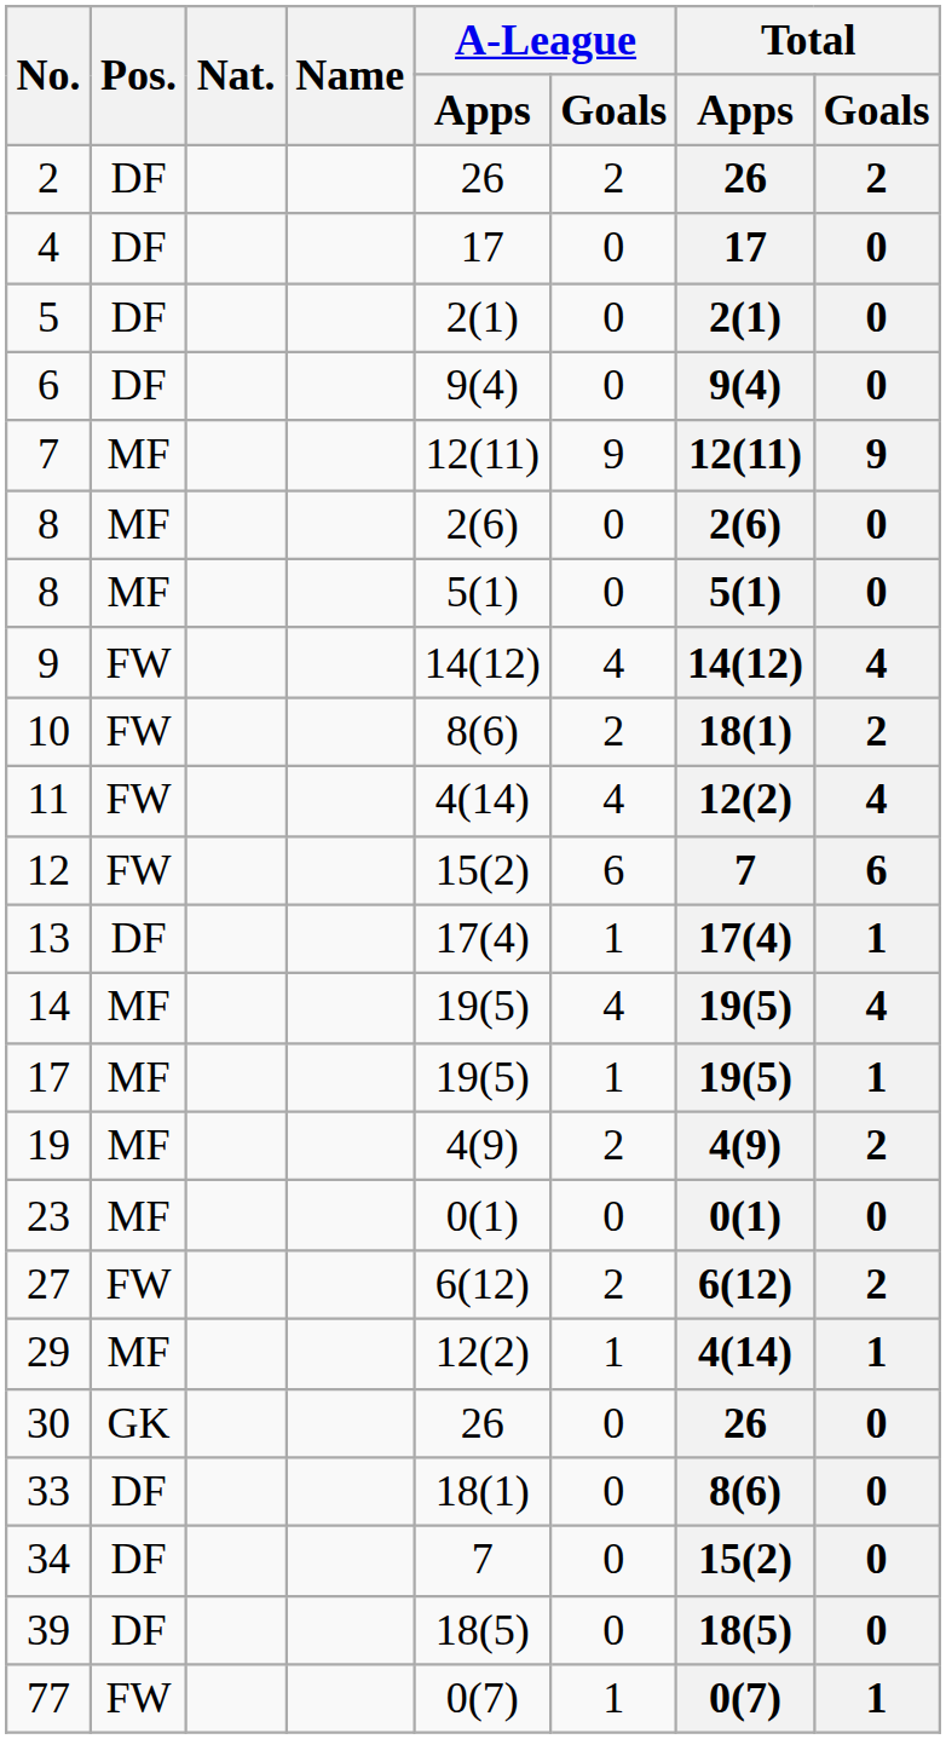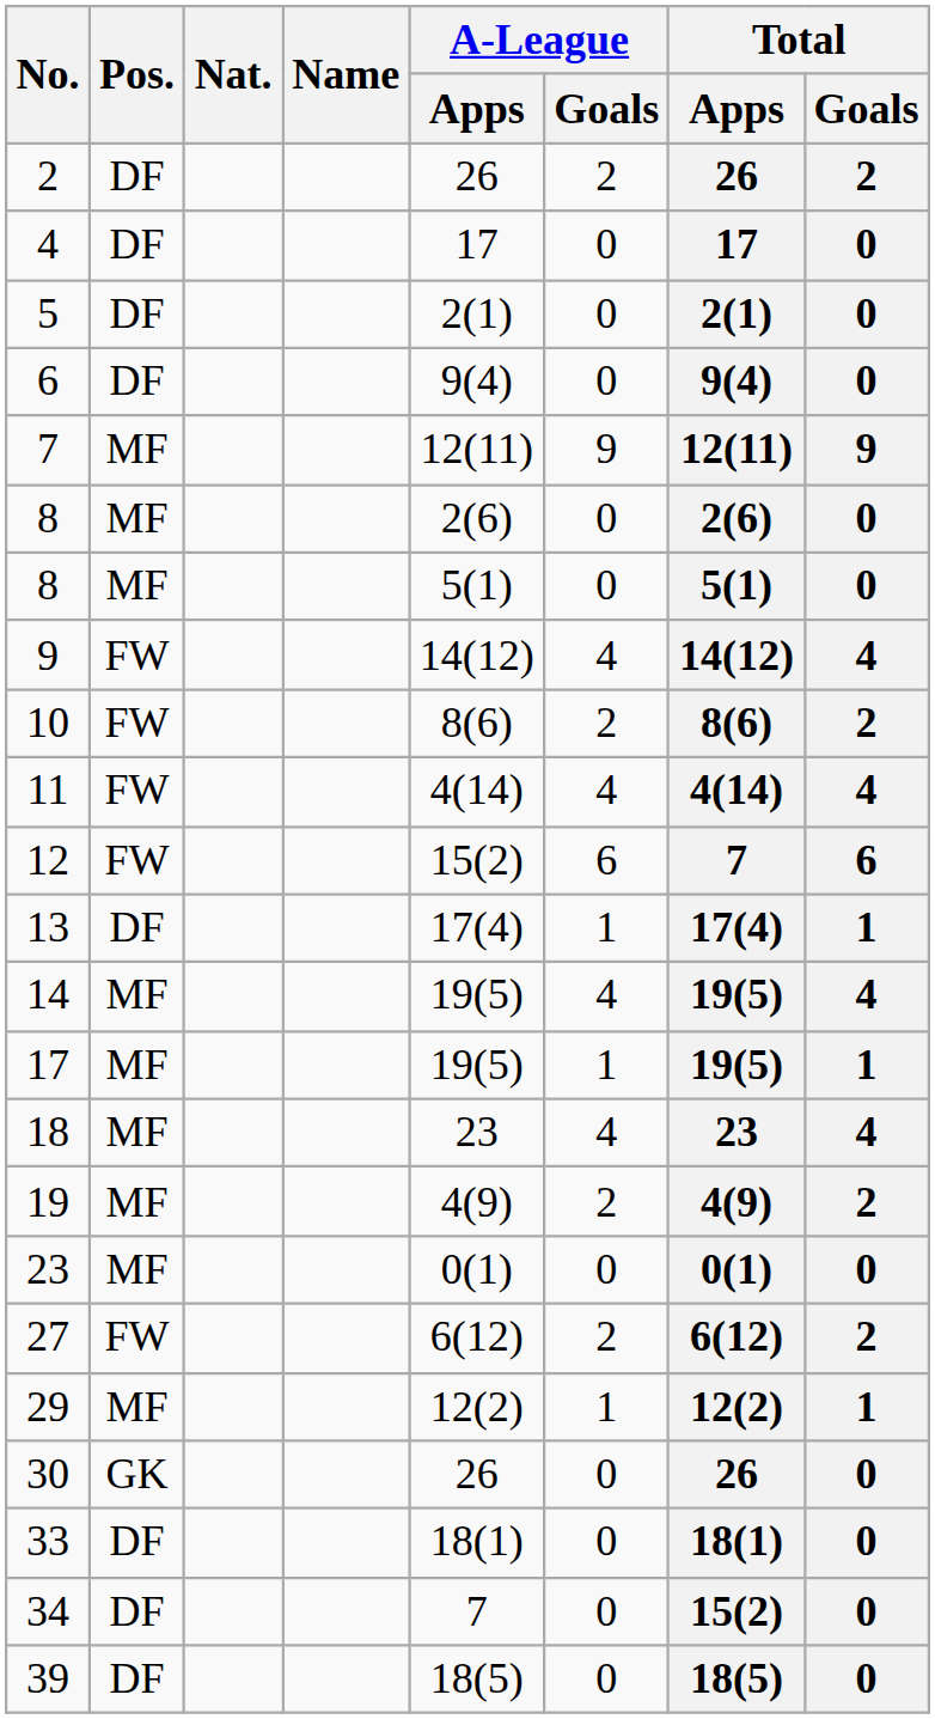 <table class="wikitable sortable" style="text-align:center">
 <tr>
 <th rowspan="2">No.</th>
 <th rowspan="2">Pos.</th>
 <th rowspan="2">Nat.</th>
 <th rowspan="2">Name</th>
 <th colspan="2"><a href='#'>A-League</a></th>
 <th colspan="2">Total</th>
 </tr>
 <tr>
 <th>Apps</th>
 <th>Goals</th>
 <th>Apps</th>
 <th>Goals</th>
 </tr>
 <tr>
 <td>2</td>
 <td>DF</td>
 <td></td>
 <td align=left></td>
 <td>26</td>
 <td>2</td>
 <th>26</th>
 <th>2</th>
 </tr>
 <tr>
 <td>4</td>
 <td>DF</td>
 <td></td>
 <td align=left></td>
 <td>17</td>
 <td>0</td>
 <th>17</th>
 <th>0</th>
 </tr>
 <tr>
 <td>5</td>
 <td>DF</td>
 <td></td>
 <td align=left></td>
 <td>2(1)</td>
 <td>0</td>
 <th>2(1)</th>
 <th>0</th>
 </tr>
 <tr>
 <td>6</td>
 <td>DF</td>
 <td></td>
 <td align=left></td>
 <td>9(4)</td>
 <td>0</td>
 <th>9(4)</th>
 <th>0</th>
 </tr>
 <tr>
 <td>7</td>
 <td>MF</td>
 <td></td>
 <td align=left></td>
 <td>12(11)</td>
 <td>9</td>
 <th>12(11)</th>
 <th>9</th>
 </tr>
 <tr>
 <td>8</td>
 <td>MF</td>
 <td></td>
 <td align=left></td>
 <td>2(6)</td>
 <td>0</td>
 <th>2(6)</th>
 <th>0</th>
 </tr>
 <tr>
 <td>8</td>
 <td>MF</td>
 <td></td>
 <td align=left></td>
 <td>5(1)</td>
 <td>0</td>
 <th>5(1)</th>
 <th>0</th>
 </tr>
 <tr>
 <td>9</td>
 <td>FW</td>
 <td></td>
 <td align=left></td>
 <td>14(12)</td>
 <td>4</td>
 <th>14(12)</th>
 <th>4</th>
 </tr>
 <tr>
 <td>10</td>
 <td>FW</td>
 <td></td>
 <td align=left></td>
 <td>8(6)</td>
 <td>2</td>
-<th>18(1)</th>
+<th>8(6)</th>
 <th>2</th>
 </tr>
 <tr>
 <td>11</td>
 <td>FW</td>
 <td></td>
 <td align=left></td>
 <td>4(14)</td>
 <td>4</td>
-<th>12(2)</th>
+<th>4(14)</th>
 <th>4</th>
 </tr>
 <tr>
 <td>12</td>
 <td>FW</td>
 <td></td>
 <td align=left></td>
 <td>15(2)</td>
 <td>6</td>
 <th>7</th>
 <th>6</th>
 </tr>
 <tr>
 <td>13</td>
 <td>DF</td>
 <td></td>
 <td align=left></td>
 <td>17(4)</td>
 <td>1</td>
 <th>17(4)</th>
 <th>1</th>
 </tr>
 <tr>
 <td>14</td>
 <td>MF</td>
 <td></td>
 <td align=left></td>
 <td>19(5)</td>
 <td>4</td>
 <th>19(5)</th>
 <th>4</th>
 </tr>
 <tr>
 <td>17</td>
 <td>MF</td>
 <td></td>
 <td align=left></td>
 <td>19(5)</td>
 <td>1</td>
 <th>19(5)</th>
 <th>1</th>
 </tr>
 <tr>
+<td>18</td>
+<td>MF</td>
+<td></td>
+<td align=left></td>
+<td>23</td>
+<td>4</td>
+<th>23</th>
+<th>4</th>
+</tr>
+<tr>
 <td>19</td>
 <td>MF</td>
 <td></td>
 <td align=left></td>
 <td>4(9)</td>
 <td>2</td>
 <th>4(9)</th>
 <th>2</th>
 </tr>
 <tr>
 <td>23</td>
 <td>MF</td>
 <td></td>
 <td align=left></td>
 <td>0(1)</td>
 <td>0</td>
 <th>0(1)</th>
 <th>0</th>
 </tr>
 <tr>
 <td>27</td>
 <td>FW</td>
 <td></td>
 <td align=left></td>
 <td>6(12)</td>
 <td>2</td>
 <th>6(12)</th>
 <th>2</th>
 </tr>
 <tr>
 <td>29</td>
 <td>MF</td>
 <td></td>
 <td align=left></td>
 <td>12(2)</td>
 <td>1</td>
-<th>4(14)</th>
+<th>12(2)</th>
 <th>1</th>
 </tr>
 <tr>
 <td>30</td>
 <td>GK</td>
 <td></td>
 <td align=left></td>
 <td>26</td>
 <td>0</td>
 <th>26</th>
 <th>0</th>
 </tr>
 <tr>
 <td>33</td>
 <td>DF</td>
 <td></td>
 <td align=left></td>
 <td>18(1)</td>
 <td>0</td>
-<th>8(6)</th>
+<th>18(1)</th>
 <th>0</th>
 </tr>
 <tr>
 <td>34</td>
 <td>DF</td>
 <td></td>
 <td align=left></td>
 <td>7</td>
 <td>0</td>
 <th>15(2)</th>
 <th>0</th>
 </tr>
 <tr>
 <td>39</td>
 <td>DF</td>
 <td></td>
 <td align=left></td>
 <td>18(5)</td>
 <td>0</td>
 <th>18(5)</th>
 <th>0</th>
 </tr>
-<tr>
-<td>77</td>
-<td>FW</td>
-<td></td>
-<td align=left></td>
-<td>0(7)</td>
-<td>1</td>
-<th>0(7)</th>
-<th>1</th>
-</tr>
 </table>
